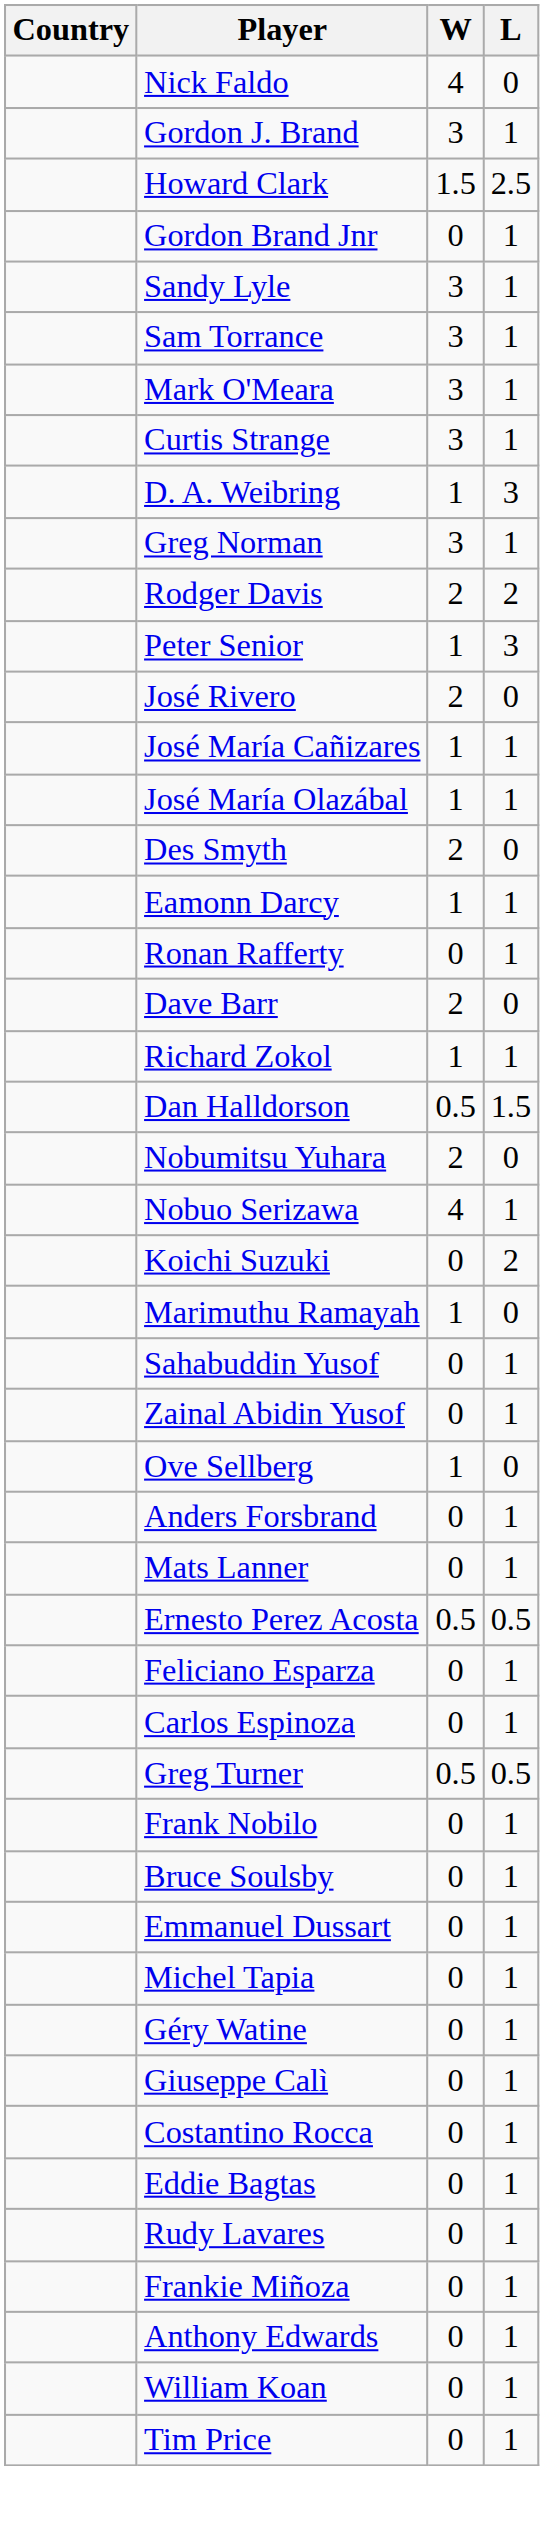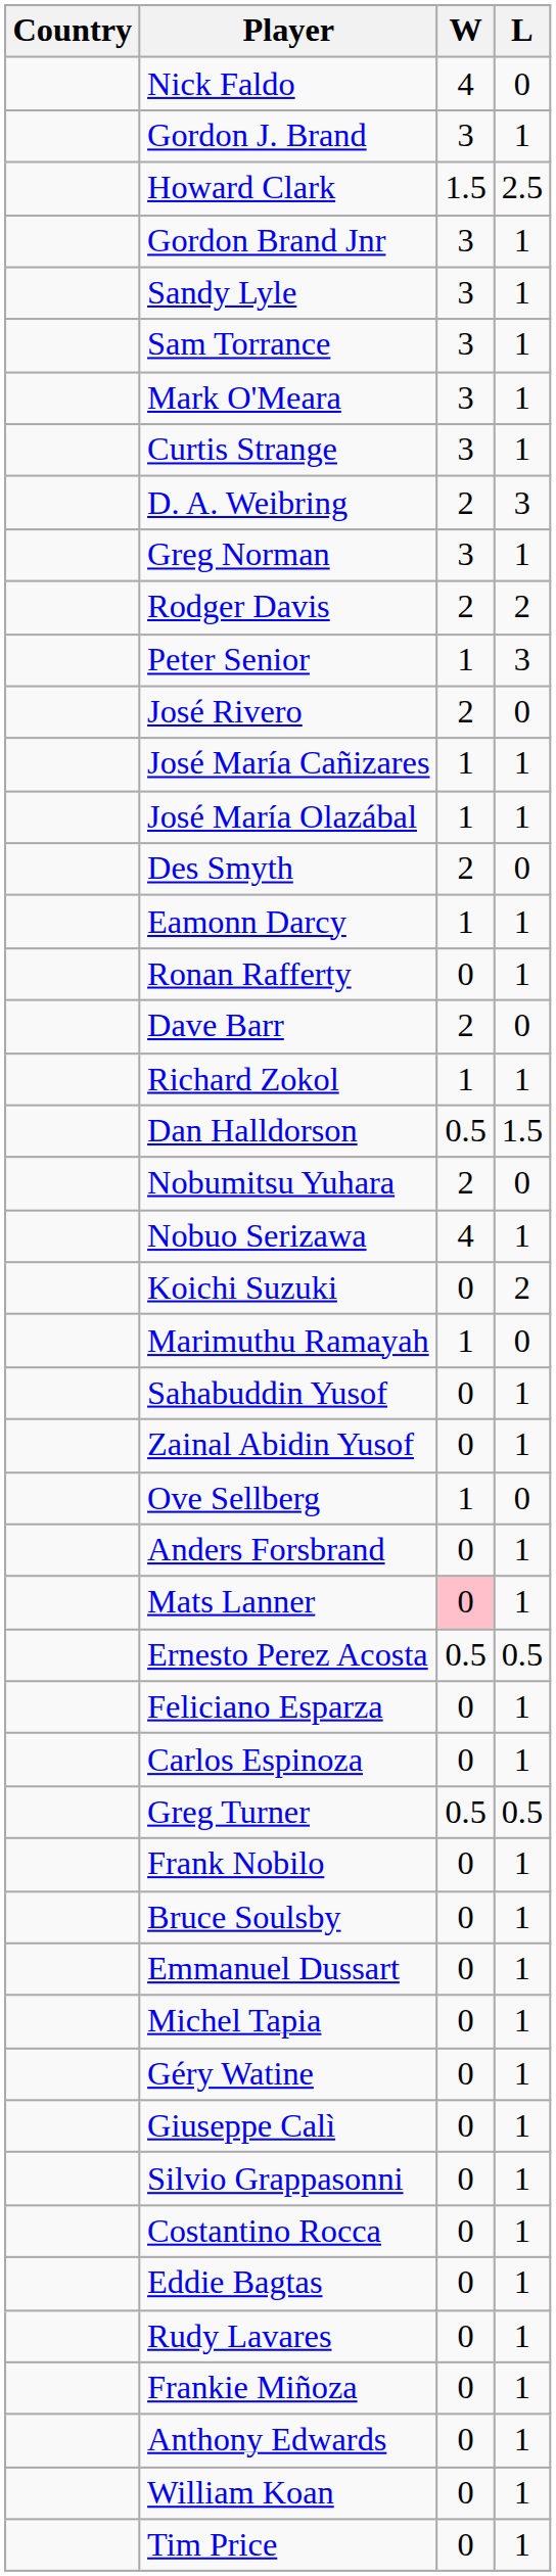 <table class="wikitable sortable">
 <tr>
 <th>Country</th>
 <th>Player</th>
 <th>W</th>
 <th>L</th>
 </tr>
 <tr>
 <td></td>
 <td><a href='#'>Nick Faldo</a></td>
 <td align=center>4</td>
 <td align=center>0</td>
 </tr>
 <tr>
 <td></td>
 <td><a href='#'>Gordon J. Brand</a></td>
 <td align=center>3</td>
 <td align=center>1</td>
 </tr>
 <tr>
 <td></td>
 <td><a href='#'>Howard Clark</a></td>
 <td align=center>1.5</td>
 <td align=center>2.5</td>
 </tr>
 <tr>
 <td></td>
 <td><a href='#'>Gordon Brand Jnr</a></td>
-<td align=center>0</td>
+<td align=center>3</td>
 <td align=center>1</td>
 </tr>
 <tr>
 <td></td>
 <td><a href='#'>Sandy Lyle</a></td>
 <td align=center>3</td>
 <td align=center>1</td>
 </tr>
 <tr>
 <td></td>
 <td><a href='#'>Sam Torrance</a></td>
 <td align=center>3</td>
 <td align=center>1</td>
 </tr>
 <tr>
 <td></td>
 <td><a href='#'>Mark O'Meara</a></td>
 <td align=center>3</td>
 <td align=center>1</td>
 </tr>
 <tr>
 <td></td>
 <td><a href='#'>Curtis Strange</a></td>
 <td align=center>3</td>
 <td align=center>1</td>
 </tr>
 <tr>
 <td></td>
 <td><a href='#'>D. A. Weibring</a></td>
-<td align=center>1</td>
+<td align=center>2</td>
 <td align=center>3</td>
 </tr>
 <tr>
 <td></td>
 <td><a href='#'>Greg Norman</a></td>
 <td align=center>3</td>
 <td align=center>1</td>
 </tr>
 <tr>
 <td></td>
 <td><a href='#'>Rodger Davis</a></td>
 <td align=center>2</td>
 <td align=center>2</td>
 </tr>
 <tr>
 <td></td>
 <td><a href='#'>Peter Senior</a></td>
 <td align=center>1</td>
 <td align=center>3</td>
 </tr>
 <tr>
 <td></td>
 <td><a href='#'>José Rivero</a></td>
 <td align=center>2</td>
 <td align=center>0</td>
 </tr>
 <tr>
 <td></td>
 <td><a href='#'>José María Cañizares</a></td>
 <td align=center>1</td>
 <td align=center>1</td>
 </tr>
 <tr>
 <td></td>
 <td><a href='#'>José María Olazábal</a></td>
 <td align=center>1</td>
 <td align=center>1</td>
 </tr>
 <tr>
 <td></td>
 <td><a href='#'>Des Smyth</a></td>
 <td align=center>2</td>
 <td align=center>0</td>
 </tr>
 <tr>
 <td></td>
 <td><a href='#'>Eamonn Darcy</a></td>
 <td align=center>1</td>
 <td align=center>1</td>
 </tr>
 <tr>
 <td></td>
 <td><a href='#'>Ronan Rafferty</a></td>
 <td align=center>0</td>
 <td align=center>1</td>
 </tr>
 <tr>
 <td></td>
 <td><a href='#'>Dave Barr</a></td>
 <td align=center>2</td>
 <td align=center>0</td>
 </tr>
 <tr>
 <td></td>
 <td><a href='#'>Richard Zokol</a></td>
 <td align=center>1</td>
 <td align=center>1</td>
 </tr>
 <tr>
 <td></td>
 <td><a href='#'>Dan Halldorson</a></td>
 <td align=center>0.5</td>
 <td align=center>1.5</td>
 </tr>
 <tr>
 <td></td>
 <td><a href='#'>Nobumitsu Yuhara</a></td>
 <td align=center>2</td>
 <td align=center>0</td>
 </tr>
 <tr>
 <td></td>
 <td><a href='#'>Nobuo Serizawa</a></td>
 <td align=center>4</td>
 <td align=center>1</td>
 </tr>
 <tr>
 <td></td>
 <td><a href='#'>Koichi Suzuki</a></td>
 <td align=center>0</td>
 <td align=center>2</td>
 </tr>
 <tr>
 <td></td>
 <td><a href='#'>Marimuthu Ramayah</a></td>
 <td align=center>1</td>
 <td align=center>0</td>
 </tr>
 <tr>
 <td></td>
 <td><a href='#'>Sahabuddin Yusof</a></td>
 <td align=center>0</td>
 <td align=center>1</td>
 </tr>
 <tr>
 <td></td>
 <td><a href='#'>Zainal Abidin Yusof</a></td>
 <td align=center>0</td>
 <td align=center>1</td>
 </tr>
 <tr>
 <td></td>
 <td><a href='#'>Ove Sellberg</a></td>
 <td align=center>1</td>
 <td align=center>0</td>
 </tr>
 <tr>
 <td></td>
 <td><a href='#'>Anders Forsbrand</a></td>
 <td align=center>0</td>
 <td align=center>1</td>
 </tr>
 <tr>
 <td></td>
 <td><a href='#'>Mats Lanner</a></td>
-<td align=center>0</td>
+<td align=center style="background: pink;">0</td>
 <td align=center>1</td>
 </tr>
 <tr>
 <td></td>
 <td><a href='#'>Ernesto Perez Acosta</a></td>
 <td align=center>0.5</td>
 <td align=center>0.5</td>
 </tr>
 <tr>
 <td></td>
 <td><a href='#'>Feliciano Esparza</a></td>
 <td align=center>0</td>
 <td align=center>1</td>
 </tr>
 <tr>
 <td></td>
 <td><a href='#'>Carlos Espinoza</a></td>
 <td align=center>0</td>
 <td align=center>1</td>
 </tr>
 <tr>
 <td></td>
 <td><a href='#'>Greg Turner</a></td>
 <td align=center>0.5</td>
 <td align=center>0.5</td>
 </tr>
 <tr>
 <td></td>
 <td><a href='#'>Frank Nobilo</a></td>
 <td align=center>0</td>
 <td align=center>1</td>
 </tr>
 <tr>
 <td></td>
 <td><a href='#'>Bruce Soulsby</a></td>
 <td align=center>0</td>
 <td align=center>1</td>
 </tr>
 <tr>
 <td></td>
 <td><a href='#'>Emmanuel Dussart</a></td>
 <td align=center>0</td>
 <td align=center>1</td>
 </tr>
 <tr>
 <td></td>
 <td><a href='#'>Michel Tapia</a></td>
 <td align=center>0</td>
 <td align=center>1</td>
 </tr>
 <tr>
 <td></td>
 <td><a href='#'>Géry Watine</a></td>
 <td align=center>0</td>
 <td align=center>1</td>
 </tr>
 <tr>
 <td></td>
 <td><a href='#'>Giuseppe Calì</a></td>
 <td align=center>0</td>
 <td align=center>1</td>
 </tr>
 <tr>
 <td></td>
+<td><a href='#'>Silvio Grappasonni</a></td>
+<td align=center>0</td>
+<td align=center>1</td>
+</tr>
+<tr>
+<td></td>
 <td><a href='#'>Costantino Rocca</a></td>
 <td align=center>0</td>
 <td align=center>1</td>
 </tr>
 <tr>
 <td></td>
 <td><a href='#'>Eddie Bagtas</a></td>
 <td align=center>0</td>
 <td align=center>1</td>
 </tr>
 <tr>
 <td></td>
 <td><a href='#'>Rudy Lavares</a></td>
 <td align=center>0</td>
 <td align=center>1</td>
 </tr>
 <tr>
 <td></td>
 <td><a href='#'>Frankie Miñoza</a></td>
 <td align=center>0</td>
 <td align=center>1</td>
 </tr>
 <tr>
 <td></td>
 <td><a href='#'>Anthony Edwards</a></td>
 <td align=center>0</td>
 <td align=center>1</td>
 </tr>
 <tr>
 <td></td>
 <td><a href='#'>William Koan</a></td>
 <td align=center>0</td>
 <td align=center>1</td>
 </tr>
 <tr>
 <td></td>
 <td><a href='#'>Tim Price</a></td>
 <td align=center>0</td>
 <td align=center>1</td>
 </tr>
 </table>
